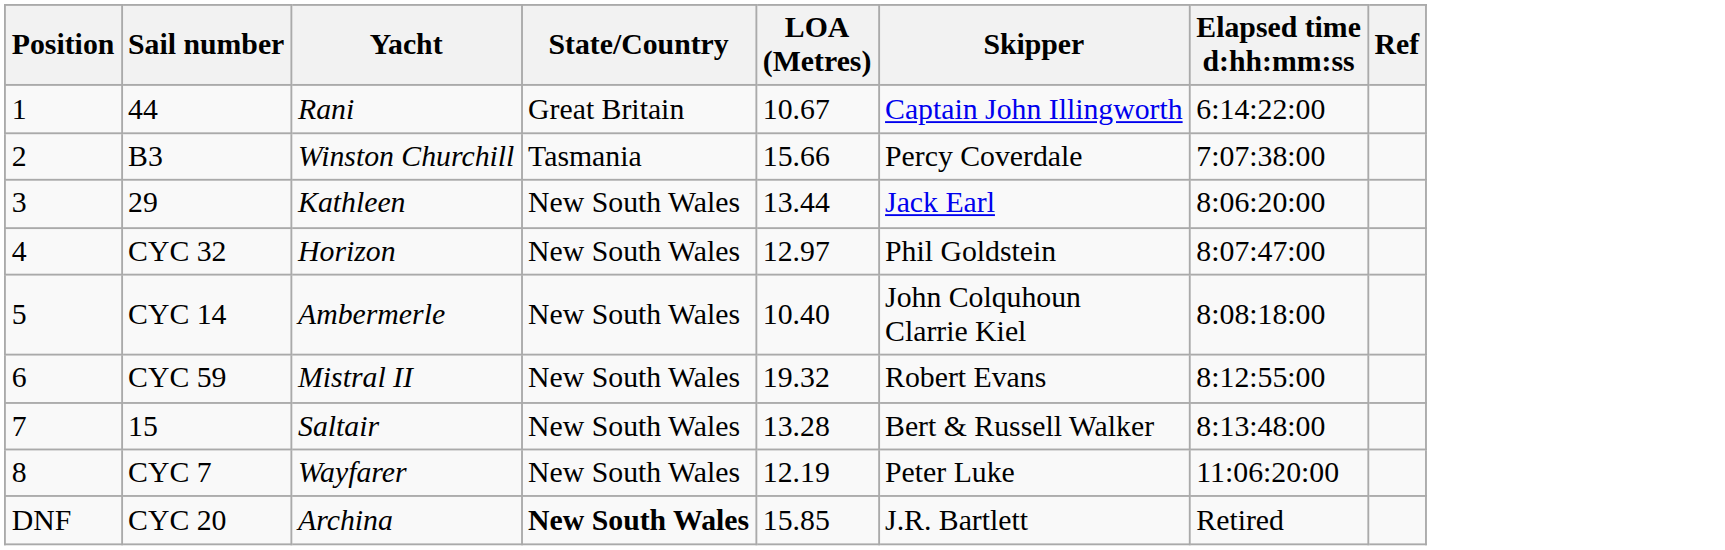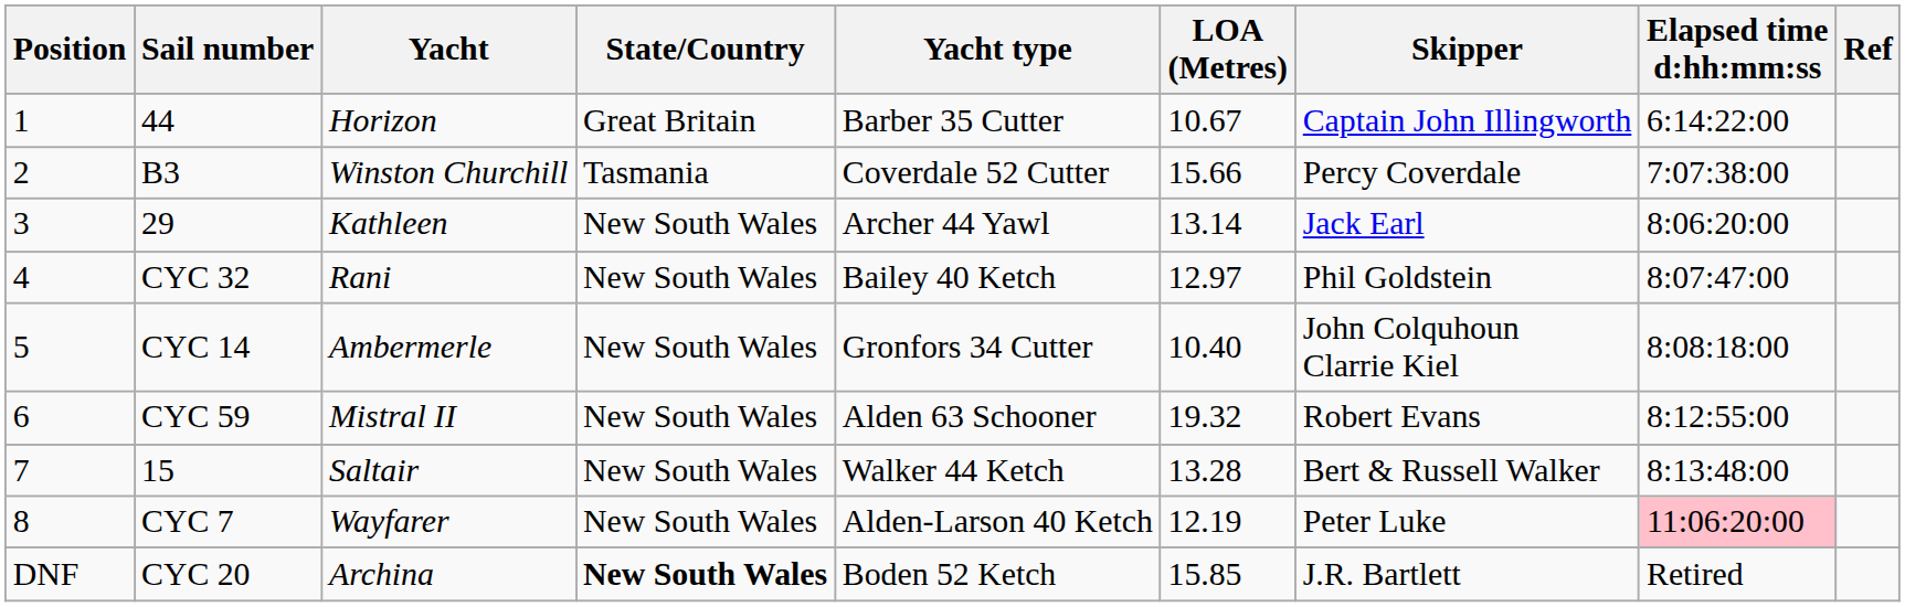 <table class="wikitable">
 <tr>
 <th>Position</th>
 <th>Sail number</th>
 <th>Yacht</th>
 <th>State/Country</th>
+<th>Yacht type</th>
 <th>LOA <br>(Metres)</th>
 <th>Skipper</th>
 <th>Elapsed time <br>d:hh:mm:ss</th>
 <th>Ref</th>
 </tr>
 <tr>
 <td>1</td>
 <td>44</td>
-<td><em>Rani</em></td>
+<td><em>Horizon</em></td>
 <td> Great Britain</td>
+<td>Barber 35 Cutter</td>
 <td>10.67</td>
 <td><a href='#'>Captain John Illingworth</a></td>
 <td>6:14:22:00</td>
 <td></td>
 </tr>
 <tr>
 <td>2</td>
 <td>B3</td>
 <td><em>Winston Churchill</em></td>
 <td> Tasmania</td>
+<td>Coverdale 52 Cutter</td>
 <td>15.66</td>
 <td>Percy Coverdale</td>
 <td>7:07:38:00</td>
 <td></td>
 </tr>
 <tr>
 <td>3</td>
 <td>29</td>
 <td><em>Kathleen</em></td>
 <td> New South Wales</td>
-<td>13.44</td>
+<td>Archer 44 Yawl</td>
+<td>13.14</td>
 <td><a href='#'>Jack Earl</a></td>
 <td>8:06:20:00</td>
 <td></td>
 </tr>
 <tr>
 <td>4</td>
 <td>CYC 32</td>
-<td><em>Horizon</em></td>
+<td><em>Rani</em></td>
 <td> New South Wales</td>
+<td>Bailey 40 Ketch</td>
 <td>12.97</td>
 <td>Phil Goldstein</td>
 <td>8:07:47:00</td>
 <td></td>
 </tr>
 <tr>
 <td>5</td>
 <td>CYC 14</td>
 <td><em>Ambermerle</em></td>
 <td> New South Wales</td>
+<td>Gronfors 34 Cutter</td>
 <td>10.40</td>
 <td>John Colquhoun <br> Clarrie Kiel</td>
 <td>8:08:18:00</td>
 <td></td>
 </tr>
 <tr>
 <td>6</td>
 <td>CYC 59</td>
 <td><em>Mistral II</em></td>
 <td> New South Wales</td>
+<td>Alden 63 Schooner</td>
 <td>19.32</td>
 <td>Robert Evans</td>
 <td>8:12:55:00</td>
 <td></td>
 </tr>
 <tr>
 <td>7</td>
 <td>15</td>
 <td><em>Saltair</em></td>
 <td> New South Wales</td>
+<td>Walker 44 Ketch</td>
 <td>13.28</td>
 <td>Bert & Russell Walker</td>
 <td>8:13:48:00</td>
 <td></td>
 </tr>
 <tr>
 <td>8</td>
 <td>CYC 7</td>
 <td><em>Wayfarer</em></td>
 <td> New South Wales</td>
+<td>Alden-Larson 40 Ketch</td>
 <td>12.19</td>
 <td>Peter Luke</td>
-<td>11:06:20:00</td>
+<td style="background: pink;">11:06:20:00</td>
 <td></td>
 </tr>
 <tr>
 <td>DNF</td>
 <td>CYC 20</td>
 <td><em>Archina</em></td>
 <td><strong> New South Wales</strong></td>
+<td>Boden 52 Ketch</td>
 <td>15.85</td>
 <td>J.R. Bartlett</td>
 <td>Retired</td>
 <td></td>
 </tr>
 </table>
